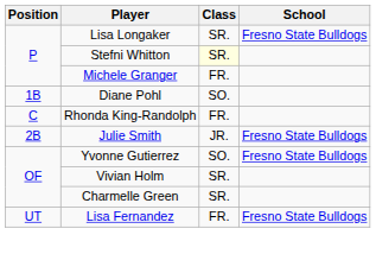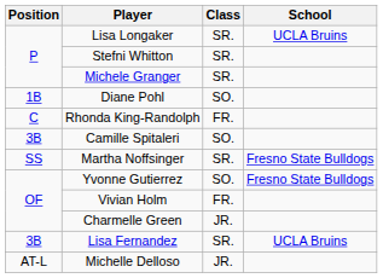 <table class="wikitable">
 <tr>
 <th>Position</th>
 <th>Player</th>
 <th>Class</th>
 <th>School</th>
 </tr>
 <tr align=center>
 <td rowspan=3><a href='#'>P</a></td>
 <td>Lisa Longaker</td>
 <td>SR.</td>
-<td><a href='#'>Fresno State Bulldogs</a></td>
+<td><a href='#'>UCLA Bruins</a></td>
 </tr>
 <tr align=center>
 <td>Stefni Whitton</td>
-<td style="background: lightyellow;">SR.</td>
+<td>SR.</td>
 <td></td>
 </tr>
 <tr align=center>
 <td><a href='#'>Michele Granger</a></td>
-<td>FR.</td>
+<td>SR.</td>
 <td></td>
 </tr>
 <tr align=center>
 <td rowspan=1><a href='#'>1B</a></td>
 <td>Diane Pohl</td>
 <td>SO.</td>
 <td></td>
 </tr>
 <tr align=center>
 <td rowspan=1><a href='#'>C</a></td>
 <td>Rhonda King-Randolph</td>
 <td>FR.</td>
 <td></td>
 </tr>
 <tr align=center>
-<td rowspan=1><a href='#'>2B</a></td>
-<td><a href='#'>Julie Smith</a></td>
-<td>JR.</td>
+<td rowspan=1><a href='#'>3B</a></td>
+<td>Camille Spitaleri</td>
+<td>SO.</td>
+<td></td>
+</tr>
+<tr align=center>
+<td rowspan=1><a href='#'>SS</a></td>
+<td>Martha Noffsinger</td>
+<td>SR.</td>
 <td><a href='#'>Fresno State Bulldogs</a></td>
 </tr>
 <tr align=center>
 <td rowspan=3><a href='#'>OF</a></td>
 <td>Yvonne Gutierrez</td>
 <td>SO.</td>
 <td><a href='#'>Fresno State Bulldogs</a></td>
 </tr>
 <tr align=center>
 <td>Vivian Holm</td>
-<td>SR.</td>
+<td>FR.</td>
 <td></td>
 </tr>
 <tr align=center>
 <td>Charmelle Green</td>
-<td>SR.</td>
+<td>JR.</td>
 <td></td>
 </tr>
 <tr align=center>
-<td rowspan=1><a href='#'>UT</a></td>
+<td rowspan=1><a href='#'>3B</a></td>
 <td><a href='#'>Lisa Fernandez</a></td>
-<td>FR.</td>
-<td><a href='#'>Fresno State Bulldogs</a></td>
+<td>SR.</td>
+<td><a href='#'>UCLA Bruins</a></td>
+</tr>
+<tr align=center>
+<td rowspan=1>AT-L</td>
+<td>Michelle Delloso</td>
+<td>JR.</td>
+<td></td>
 </tr>
 </table>
